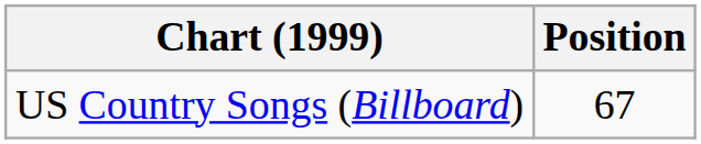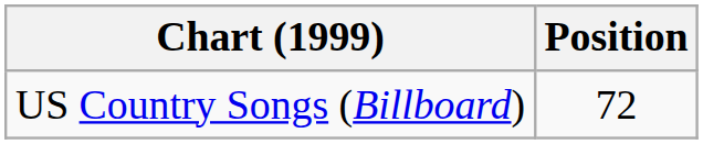 <table class="wikitable sortable">
 <tr>
 <th scope="col">Chart (1999)</th>
 <th scope="col">Position</th>
 </tr>
 <tr>
 <td>US <a href='#'>Country Songs</a> (<em><a href='#'>Billboard</a></em>)</td>
-<td align="center">67</td>
+<td align="center">72</td>
 </tr>
 </table>
